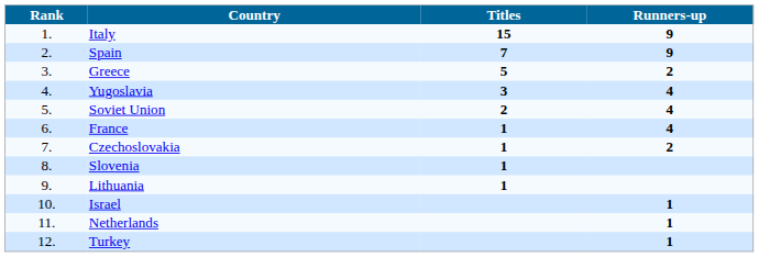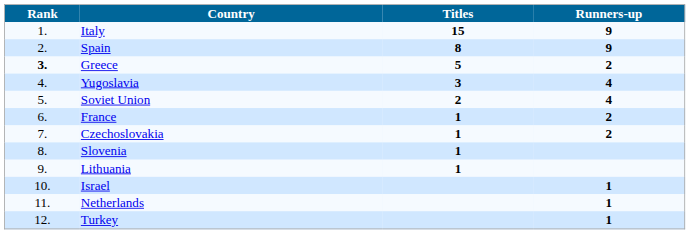 <table cellspacing="0" style="background: #EBF5FF; border: 1px #aaa solid; border-collapse: collapse; font-size: 95%;" width=50%>
 <tr bgcolor=#006699 style="color:white;">
 <th width=5%>Rank</th>
 <th width=20%>Country</th>
 <th width=10%>Titles</th>
 <th width=10%>Runners-up</th>
 </tr>
 <tr bgcolor=#F5FAFF>
 <td align=center>1.</td>
 <td> <a href='#'>Italy</a></td>
 <td align=center><strong>15</strong></td>
 <td align=center><strong>9</strong></td>
 </tr>
 <tr bgcolor=#D0E7FF>
 <td align=center>2.</td>
 <td> <a href='#'>Spain</a></td>
-<td align=center><strong>7</strong></td>
+<td align=center><strong>8</strong></td>
 <td align=center><strong>9</strong></td>
 </tr>
 <tr bgcolor=#F5FAFF>
-<td align=center>3.</td>
+<td align=center><strong>3.</strong></td>
 <td> <a href='#'>Greece</a></td>
 <td align=center><strong>5</strong></td>
 <td align=center><strong>2</strong></td>
 </tr>
 <tr bgcolor=#D0E7FF>
 <td align=center>4.</td>
 <td> <a href='#'>Yugoslavia</a></td>
 <td align=center><strong>3</strong></td>
 <td align=center><strong>4</strong></td>
 </tr>
 <tr bgcolor=#F5FAFF>
 <td align=center>5.</td>
 <td> <a href='#'>Soviet Union</a></td>
 <td align=center><strong>2</strong></td>
 <td align=center><strong>4</strong></td>
 </tr>
 <tr bgcolor=#D0E7FF>
 <td align=center>6.</td>
 <td> <a href='#'>France</a></td>
 <td align=center><strong>1</strong></td>
-<td align=center><strong>4</strong></td>
+<td align=center><strong>2</strong></td>
 </tr>
 <tr bgcolor=#F5FAFF>
 <td align=center>7.</td>
 <td> <a href='#'>Czechoslovakia</a></td>
 <td align=center><strong>1</strong></td>
 <td align=center><strong>2</strong></td>
 </tr>
 <tr bgcolor=#D0E7FF>
 <td align=center>8.</td>
 <td> <a href='#'>Slovenia</a></td>
 <td align=center><strong>1</strong></td>
 <td align=center></td>
 </tr>
 <tr bgcolor=#F5FAFF>
 <td align=center>9.</td>
 <td> <a href='#'>Lithuania</a></td>
 <td align=center><strong>1</strong></td>
 <td align=center></td>
 </tr>
 <tr bgcolor=#D0E7FF>
 <td align=center>10.</td>
 <td> <a href='#'>Israel</a></td>
 <td align=center></td>
 <td align=center><strong>1</strong></td>
 </tr>
 <tr bgcolor=#F5FAFF>
 <td align=center>11.</td>
 <td> <a href='#'>Netherlands</a></td>
 <td align=center></td>
 <td align=center><strong>1</strong></td>
 </tr>
 <tr bgcolor=#D0E7FF>
 <td align=center>12.</td>
 <td> <a href='#'>Turkey</a></td>
 <td align=center></td>
 <td align=center><strong>1</strong></td>
 </tr>
 </table>
